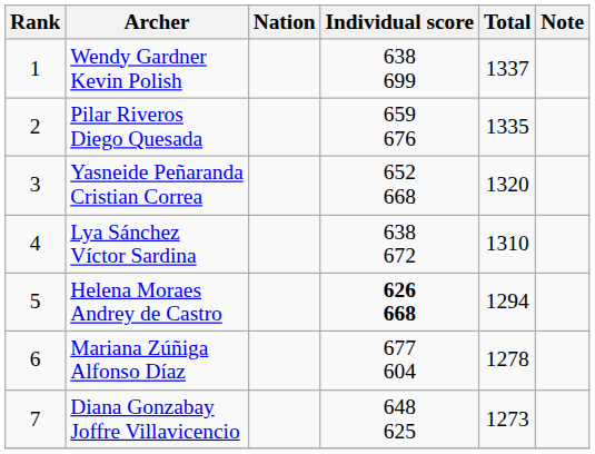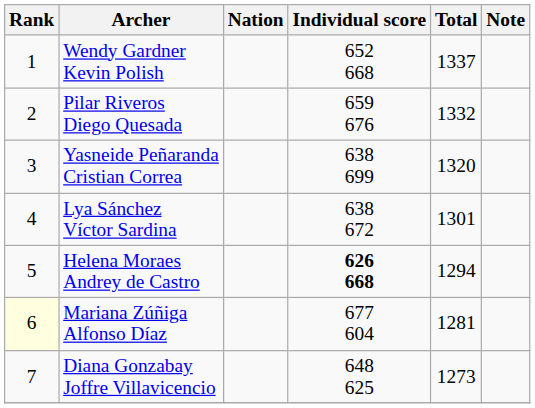 <table class="wikitable sortable" style="text-align:center">
 <tr>
 <th>Rank</th>
 <th>Archer</th>
 <th>Nation</th>
 <th>Individual score</th>
 <th>Total</th>
 <th>Note</th>
 </tr>
 <tr>
 <td>1</td>
 <td align=left><a href='#'>Wendy Gardner</a><br><a href='#'>Kevin Polish</a></td>
 <td align=left></td>
-<td>638<br>699</td>
+<td>652<br>668</td>
 <td>1337</td>
 <td></td>
 </tr>
 <tr>
 <td>2</td>
 <td align=left><a href='#'>Pilar Riveros</a><br><a href='#'>Diego Quesada</a></td>
 <td align=left></td>
 <td>659<br>676</td>
-<td>1335</td>
+<td>1332</td>
 <td></td>
 </tr>
 <tr>
 <td>3</td>
 <td align=left><a href='#'>Yasneide Peñaranda</a><br><a href='#'>Cristian Correa</a></td>
 <td align=left></td>
-<td>652<br>668</td>
+<td>638<br>699</td>
 <td>1320</td>
 <td></td>
 </tr>
 <tr>
 <td>4</td>
 <td align=left><a href='#'>Lya Sánchez</a><br><a href='#'>Víctor Sardina</a></td>
 <td align=left></td>
 <td>638<br>672</td>
-<td>1310</td>
+<td>1301</td>
 <td></td>
 </tr>
 <tr>
 <td>5</td>
 <td align=left><a href='#'>Helena Moraes</a><br><a href='#'>Andrey de Castro</a></td>
 <td align=left></td>
 <td><strong>626<br>668</strong></td>
 <td>1294</td>
 <td></td>
 </tr>
 <tr>
-<td>6</td>
+<td style="background: lightyellow;">6</td>
 <td align=left><a href='#'>Mariana Zúñiga</a><br><a href='#'>Alfonso Díaz</a></td>
 <td align=left></td>
 <td>677<br>604</td>
-<td>1278</td>
+<td>1281</td>
 <td></td>
 </tr>
 <tr>
 <td>7</td>
 <td align=left><a href='#'>Diana Gonzabay</a><br><a href='#'>Joffre Villavicencio</a></td>
 <td align=left></td>
 <td>648<br>625</td>
 <td>1273</td>
 <td></td>
 </tr>
 <tr>
 </tr>
 </table>
